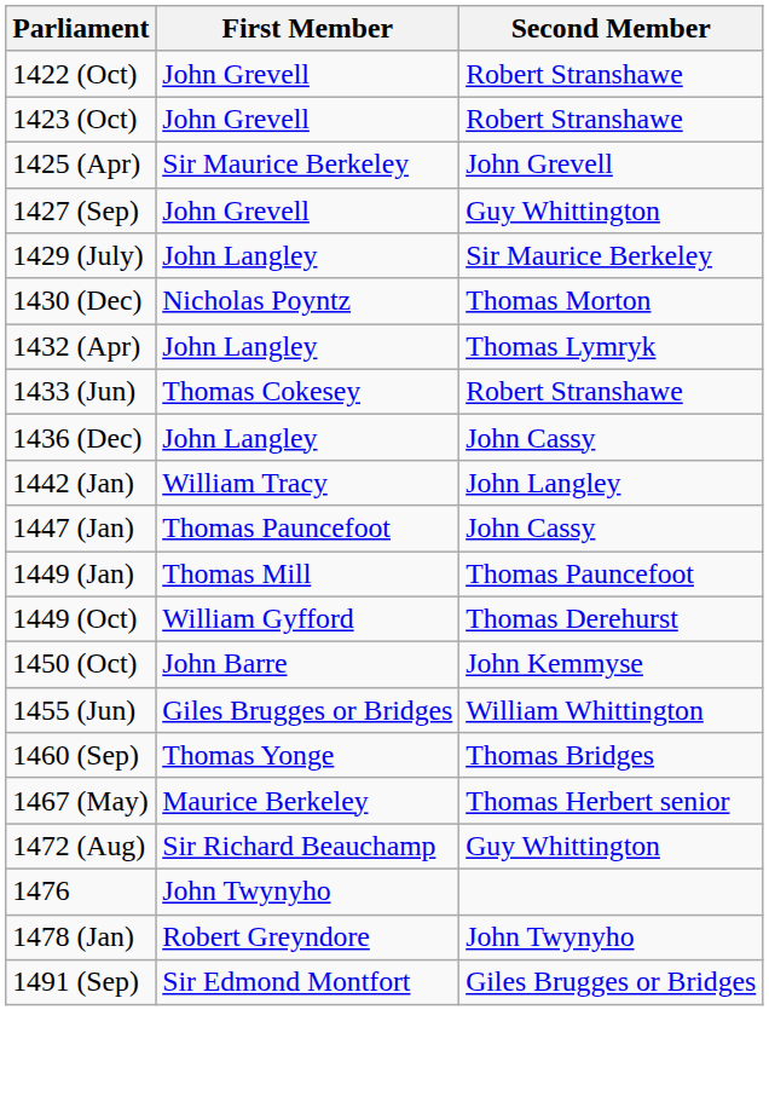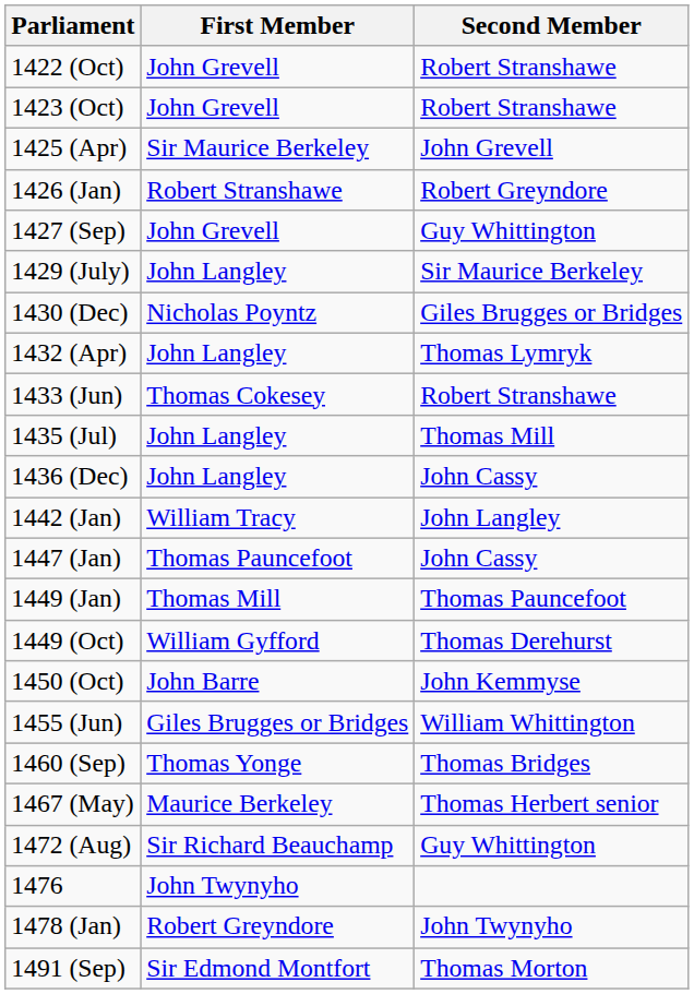 <table class="wikitable">
 <tr>
 <th>Parliament</th>
 <th>First Member</th>
 <th>Second Member</th>
 </tr>
 <tr>
 <td>1422 (Oct)</td>
 <td><a href='#'>John Grevell</a></td>
 <td><a href='#'>Robert Stranshawe</a></td>
 </tr>
 <tr>
 <td>1423 (Oct)</td>
 <td><a href='#'>John Grevell</a></td>
 <td><a href='#'>Robert Stranshawe</a></td>
 </tr>
 <tr>
 <td>1425 (Apr)</td>
 <td><a href='#'>Sir Maurice Berkeley</a></td>
 <td><a href='#'>John Grevell</a></td>
 </tr>
 <tr>
+<td>1426 (Jan)</td>
+<td><a href='#'>Robert Stranshawe</a></td>
+<td><a href='#'>Robert Greyndore</a></td>
+</tr>
+<tr>
 <td>1427 (Sep)</td>
 <td><a href='#'>John Grevell</a></td>
 <td><a href='#'>Guy Whittington</a></td>
 </tr>
 <tr>
 <td>1429 (July)</td>
 <td><a href='#'>John Langley</a></td>
 <td><a href='#'>Sir Maurice Berkeley</a></td>
 </tr>
 <tr>
 <td>1430 (Dec)</td>
 <td><a href='#'>Nicholas Poyntz</a></td>
-<td><a href='#'>Thomas Morton</a></td>
+<td><a href='#'>Giles Brugges or Bridges</a></td>
 </tr>
 <tr>
 <td>1432 (Apr)</td>
 <td><a href='#'>John Langley</a></td>
 <td><a href='#'>Thomas Lymryk</a></td>
 </tr>
 <tr>
 <td>1433 (Jun)</td>
 <td><a href='#'>Thomas Cokesey</a></td>
 <td><a href='#'>Robert Stranshawe</a></td>
+</tr>
+<tr>
+<td>1435 (Jul)</td>
+<td><a href='#'>John Langley</a></td>
+<td><a href='#'>Thomas Mill</a></td>
 </tr>
 <tr>
 <td>1436 (Dec)</td>
 <td><a href='#'>John Langley</a></td>
 <td><a href='#'>John Cassy</a></td>
 </tr>
 <tr>
 <td>1442 (Jan)</td>
 <td><a href='#'>William Tracy</a></td>
 <td><a href='#'>John Langley</a></td>
 </tr>
 <tr>
 <td>1447 (Jan)</td>
 <td><a href='#'>Thomas Pauncefoot</a></td>
 <td><a href='#'>John Cassy</a></td>
 </tr>
 <tr>
 <td>1449 (Jan)</td>
 <td><a href='#'>Thomas Mill</a></td>
 <td><a href='#'>Thomas Pauncefoot</a></td>
 </tr>
 <tr>
 <td>1449 (Oct)</td>
 <td><a href='#'>William Gyfford</a></td>
 <td><a href='#'>Thomas Derehurst</a></td>
 </tr>
 <tr>
 <td>1450 (Oct)</td>
 <td><a href='#'>John Barre</a></td>
 <td><a href='#'>John Kemmyse</a></td>
 </tr>
 <tr>
 <td>1455 (Jun)</td>
 <td><a href='#'>Giles Brugges or Bridges</a></td>
 <td><a href='#'>William Whittington</a></td>
 </tr>
 <tr>
 <td>1460 (Sep)</td>
 <td><a href='#'>Thomas Yonge</a></td>
 <td><a href='#'>Thomas Bridges</a></td>
 </tr>
 <tr>
 <td>1467 (May)</td>
 <td><a href='#'>Maurice Berkeley</a></td>
 <td><a href='#'>Thomas Herbert senior</a></td>
 </tr>
 <tr>
 <td>1472 (Aug)</td>
 <td><a href='#'>Sir Richard Beauchamp</a></td>
 <td><a href='#'>Guy Whittington</a></td>
 </tr>
 <tr>
 <td>1476</td>
 <td><a href='#'>John Twynyho</a></td>
 </tr>
 <tr>
 <td>1478 (Jan)</td>
 <td><a href='#'>Robert Greyndore</a></td>
 <td><a href='#'>John Twynyho</a></td>
 </tr>
 <tr>
 <td>1491 (Sep)</td>
 <td><a href='#'>Sir Edmond Montfort</a></td>
-<td><a href='#'>Giles Brugges or Bridges</a></td>
+<td><a href='#'>Thomas Morton</a></td>
 </tr>
 </table>
